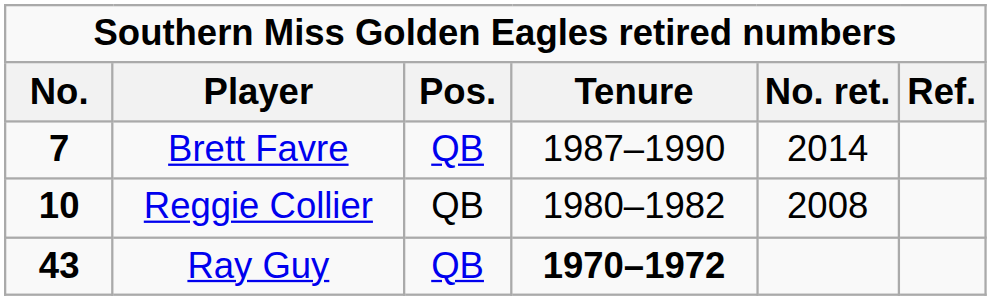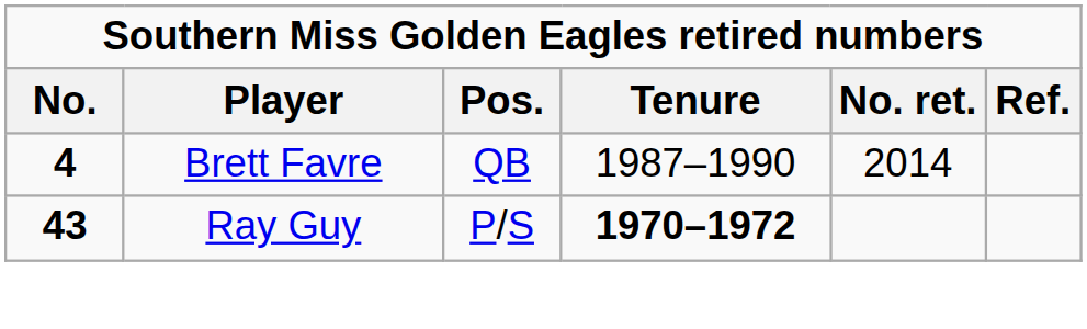 <table class="wikitable sortable" style="text-align:center">
 <tr>
 <td colspan=6 style=><strong>Southern Miss Golden Eagles retired numbers</strong></td>
 </tr>
 <tr>
 <th width=40px style=>No.</th>
 <th width=120px style=>Player</th>
 <th width=40px style=>Pos.</th>
 <th width=100px style=>Tenure</th>
 <th width= px style=>No. ret.</th>
 <th width= px style=>Ref.</th>
 </tr>
 <tr>
-<td><strong>7</strong></td>
+<td><strong>4</strong></td>
 <td><a href='#'>Brett Favre</a></td>
 <td><a href='#'>QB</a></td>
 <td>1987–1990</td>
 <td>2014</td>
 <td></td>
 </tr>
 <tr>
-<td><strong>10</strong></td>
-<td><a href='#'>Reggie Collier</a></td>
-<td>QB</td>
-<td>1980–1982</td>
-<td>2008</td>
-<td></td>
-</tr>
-<tr>
 <td><strong>43</strong></td>
 <td><a href='#'>Ray Guy</a></td>
-<td><a href='#'>QB</a></td>
+<td><a href='#'>P</a>/<a href='#'>S</a></td>
 <td><strong>1970–1972</strong></td>
 <td></td>
 <td></td>
 </tr>
 </table>
